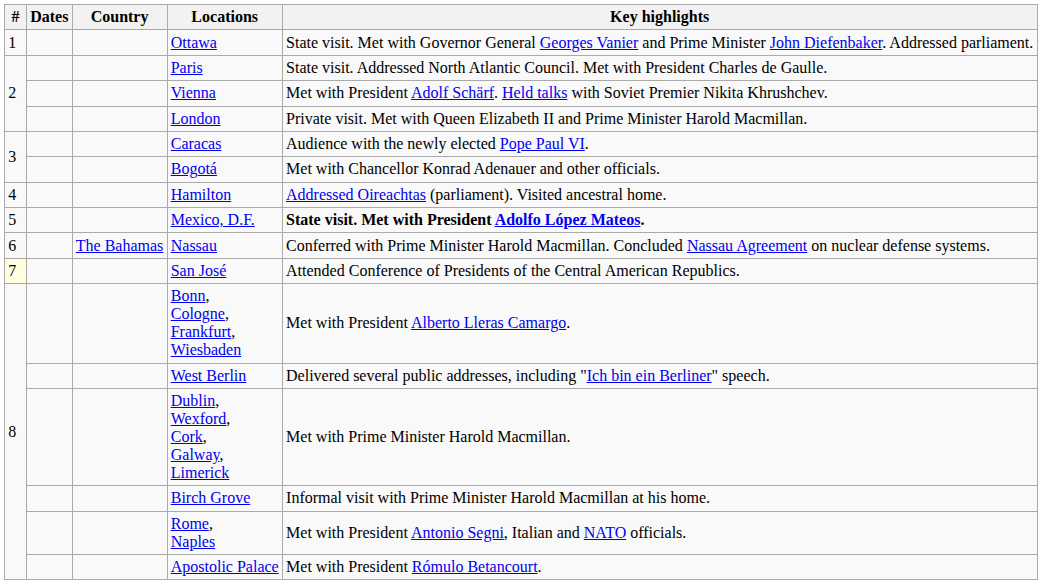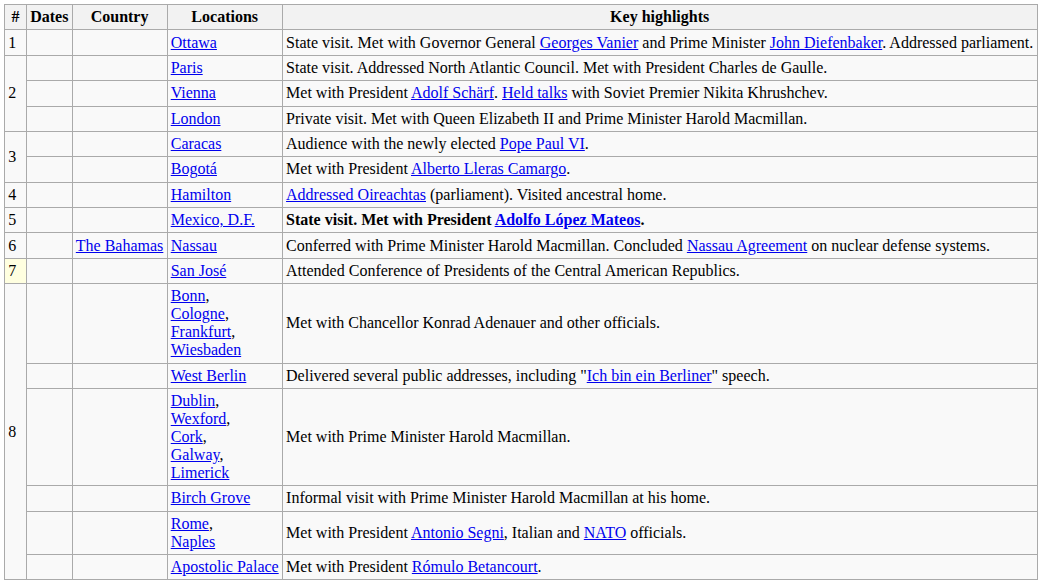 <table class="wikitable sortable">
 <tr>
 <th class="unsortable" style="width: 11pt;"><abbr>#</abbr></th>
 <th>Dates</th>
 <th>Country</th>
 <th>Locations</th>
 <th>Key highlights</th>
 </tr>
 <tr>
 <td>1</td>
 <td></td>
 <td></td>
 <td><a href='#'>Ottawa</a></td>
 <td>State visit. Met with Governor General <a href='#'>Georges Vanier</a> and Prime Minister <a href='#'>John Diefenbaker</a>. Addressed parliament.</td>
 </tr>
 <tr>
 <td rowspan=3>2</td>
 <td></td>
 <td></td>
 <td><a href='#'>Paris</a></td>
 <td>State visit. Addressed North Atlantic Council. Met with President Charles de Gaulle.</td>
 </tr>
 <tr>
 <td></td>
 <td></td>
 <td><a href='#'>Vienna</a></td>
 <td>Met with President <a href='#'>Adolf Schärf</a>. <a href='#'>Held talks</a> with Soviet Premier Nikita Khrushchev.</td>
 </tr>
 <tr>
 <td></td>
 <td></td>
 <td><a href='#'>London</a></td>
 <td>Private visit. Met with Queen Elizabeth II and Prime Minister Harold Macmillan.</td>
 </tr>
 <tr>
 <td rowspan=2>3</td>
 <td></td>
 <td></td>
 <td><a href='#'>Caracas</a></td>
 <td>Audience with the newly elected <a href='#'>Pope Paul VI</a>.</td>
 </tr>
 <tr>
 <td></td>
 <td></td>
 <td><a href='#'>Bogotá</a></td>
-<td>Met with Chancellor Konrad Adenauer and other officials.</td>
+<td>Met with President <a href='#'>Alberto Lleras Camargo</a>.</td>
 </tr>
 <tr>
 <td>4</td>
 <td></td>
 <td></td>
 <td><a href='#'>Hamilton</a></td>
 <td><a href='#'>Addressed Oireachtas</a> (parliament). Visited ancestral home.</td>
 </tr>
 <tr>
 <td>5</td>
 <td></td>
 <td></td>
 <td><a href='#'>Mexico, D.F.</a></td>
 <td><strong>State visit. Met with President <a href='#'>Adolfo López Mateos</a>.</strong></td>
 </tr>
 <tr>
 <td>6</td>
 <td nowrap></td>
 <td> <a href='#'>The Bahamas</a></td>
 <td><a href='#'>Nassau</a></td>
 <td>Conferred with Prime Minister Harold Macmillan. Concluded <a href='#'>Nassau Agreement</a> on nuclear defense systems.</td>
 </tr>
 <tr>
 <td style="background: lightyellow;">7</td>
 <td></td>
 <td></td>
 <td><a href='#'>San José</a></td>
 <td>Attended Conference of Presidents of the Central American Republics.</td>
 </tr>
 <tr>
 <td rowspan=6>8</td>
 <td></td>
 <td></td>
 <td><a href='#'>Bonn</a>,<br><a href='#'>Cologne</a>,<br><a href='#'>Frankfurt</a>,<br><a href='#'>Wiesbaden</a></td>
-<td>Met with President <a href='#'>Alberto Lleras Camargo</a>.</td>
+<td>Met with Chancellor Konrad Adenauer and other officials.</td>
 </tr>
 <tr>
 <td></td>
 <td></td>
 <td><a href='#'>West Berlin</a></td>
 <td>Delivered several public addresses, including "<a href='#'>Ich bin ein Berliner</a>" speech.</td>
 </tr>
 <tr>
 <td></td>
 <td></td>
 <td><a href='#'>Dublin</a>,<br><a href='#'>Wexford</a>,<br><a href='#'>Cork</a>,<br><a href='#'>Galway</a>,<br><a href='#'>Limerick</a></td>
 <td>Met with Prime Minister Harold Macmillan.</td>
 </tr>
 <tr>
 <td></td>
 <td></td>
 <td><a href='#'>Birch Grove</a></td>
 <td>Informal visit with Prime Minister Harold Macmillan at his home.</td>
 </tr>
 <tr>
 <td></td>
 <td></td>
 <td><a href='#'>Rome</a>,<br><a href='#'>Naples</a></td>
 <td>Met with President <a href='#'>Antonio Segni</a>, Italian and <a href='#'>NATO</a> officials.</td>
 </tr>
 <tr>
 <td></td>
 <td></td>
 <td><a href='#'>Apostolic Palace</a></td>
 <td>Met with President <a href='#'>Rómulo Betancourt</a>.</td>
 </tr>
 </table>
